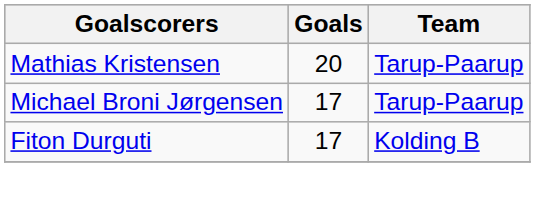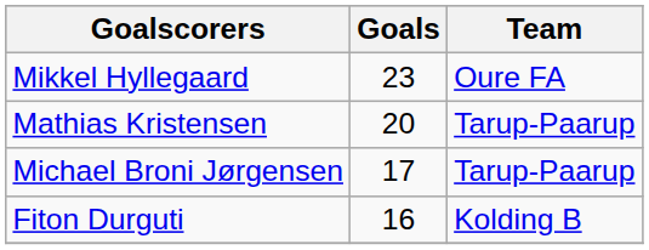 <table class="wikitable sortable" class="wikitable">
 <tr style="background:#ccc; text-align:center;">
 <th>Goalscorers</th>
 <th>Goals</th>
 <th>Team</th>
+</tr>
+<tr>
+<td> <a href='#'>Mikkel Hyllegaard</a></td>
+<td style="text-align:center;">23</td>
+<td><a href='#'>Oure FA</a></td>
 </tr>
 <tr>
 <td> <a href='#'>Mathias Kristensen</a></td>
 <td style="text-align:center;">20</td>
 <td><a href='#'>Tarup-Paarup</a></td>
 </tr>
 <tr>
 <td> <a href='#'>Michael Broni Jørgensen</a></td>
 <td style="text-align:center;">17</td>
 <td><a href='#'>Tarup-Paarup</a></td>
 </tr>
 <tr>
 <td> <a href='#'>Fiton Durguti</a></td>
-<td style="text-align:center;">17</td>
+<td style="text-align:center;">16</td>
 <td><a href='#'>Kolding B</a></td>
 </tr>
 <tr>
 </tr>
 </table>
